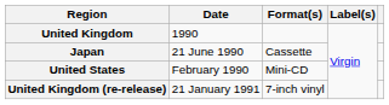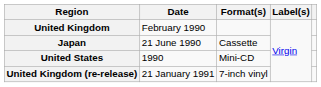 <table class="wikitable plainrowheaders">
 <tr>
 <th scope="col">Region</th>
 <th scope="col">Date</th>
 <th scope="col">Format(s)</th>
 <th scope="col">Label(s)</th>
 <th scope="col"></th>
 </tr>
 <tr>
 <th scope="row">United Kingdom</th>
-<td>1990</td>
+<td>February 1990</td>
 <td></td>
 <td rowspan="4"><a href='#'>Virgin</a></td>
 <td></td>
 </tr>
 <tr>
 <th scope="row">Japan</th>
 <td>21 June 1990</td>
 <td>Cassette</td>
 <td></td>
 </tr>
 <tr>
 <th scope="row">United States</th>
-<td>February 1990</td>
+<td>1990</td>
 <td>Mini-CD</td>
 <td></td>
 </tr>
 <tr>
 <th scope="row">United Kingdom (re-release)</th>
 <td>21 January 1991</td>
 <td>7-inch vinyl</td>
 <td></td>
 </tr>
 </table>
